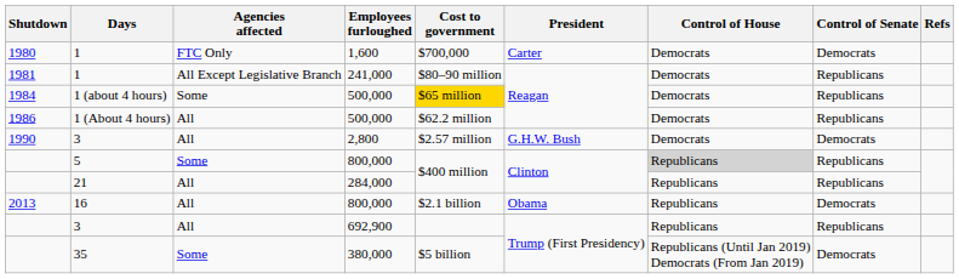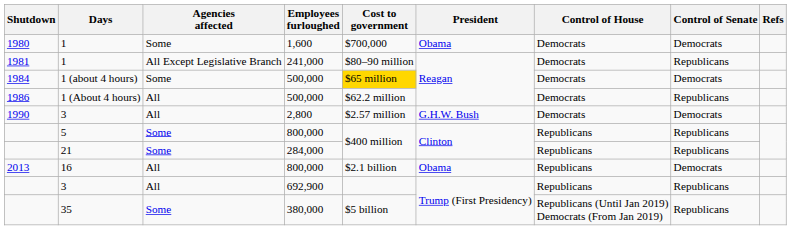 <table class="wikitable sortable floatright">
 <tr>
 <th>Shutdown</th>
 <th>Days</th>
 <th>Agencies<br>affected</th>
 <th>Employees<br>furloughed</th>
 <th>Cost to<br>government</th>
 <th>President</th>
 <th>Control of House</th>
 <th>Control of Senate</th>
 <th>Refs</th>
 </tr>
 <tr>
 <td><a href='#'>1980</a></td>
 <td>1</td>
-<td><a href='#'>FTC</a> Only</td>
+<td>Some</td>
 <td>1,600</td>
 <td>$700,000</td>
-<td><a href='#'>Carter</a></td>
+<td><a href='#'>Obama</a></td>
 <td>Democrats</td>
 <td>Democrats</td>
 <td></td>
 </tr>
 <tr>
 <td><a href='#'>1981</a></td>
 <td>1</td>
 <td>All Except Legislative Branch</td>
 <td>241,000</td>
 <td>$80–90 million</td>
 <td rowspan="3"><a href='#'>Reagan</a></td>
 <td>Democrats</td>
 <td>Republicans</td>
 <td></td>
 </tr>
 <tr>
 <td><a href='#'>1984</a></td>
 <td>1 (about 4 hours)</td>
 <td>Some</td>
 <td>500,000</td>
 <td style="background: gold;">$65 million</td>
 <td>Democrats</td>
-<td>Republicans</td>
+<td>Democrats</td>
 <td></td>
 </tr>
 <tr>
 <td><a href='#'>1986</a></td>
 <td>1 (About 4 hours)</td>
 <td>All</td>
 <td>500,000</td>
 <td>$62.2 million</td>
 <td>Democrats</td>
 <td>Republicans</td>
 <td></td>
 </tr>
 <tr>
 <td><a href='#'>1990</a></td>
 <td>3</td>
 <td>All</td>
 <td>2,800</td>
 <td>$2.57 million</td>
 <td><a href='#'>G.H.W. Bush</a></td>
 <td>Democrats</td>
 <td>Democrats</td>
 <td></td>
 </tr>
 <tr>
 <td><a href='#'></a></td>
 <td>5</td>
 <td><a href='#'>Some</a></td>
 <td>800,000</td>
 <td rowspan="2">$400 million</td>
 <td rowspan="2"><a href='#'>Clinton</a></td>
-<td style="background: lightgrey;">Republicans</td>
+<td>Republicans</td>
 <td>Republicans</td>
 <td rowspan="2"></td>
 </tr>
 <tr>
 <td><a href='#'></a></td>
 <td>21</td>
-<td>All</td>
+<td><a href='#'>Some</a></td>
 <td>284,000</td>
 <td>Republicans</td>
 <td>Republicans</td>
 </tr>
 <tr>
 <td><a href='#'>2013</a></td>
 <td>16</td>
 <td>All</td>
 <td>800,000</td>
 <td>$2.1 billion</td>
 <td><a href='#'>Obama</a></td>
 <td>Republicans</td>
 <td>Democrats</td>
 <td></td>
 </tr>
 <tr>
 <td><a href='#'></a></td>
 <td>3</td>
 <td>All</td>
 <td>692,900</td>
 <td></td>
 <td rowspan="2"><a href='#'>Trump</a> (First Presidency)</td>
 <td>Republicans</td>
 <td>Republicans</td>
 <td></td>
 </tr>
 <tr>
 <td><a href='#'></a></td>
 <td>35</td>
 <td><a href='#'>Some</a></td>
 <td>380,000</td>
 <td>$5 billion</td>
 <td>Republicans (Until Jan 2019)<br>Democrats (From Jan 2019)</td>
-<td>Democrats</td>
+<td>Republicans</td>
 <td></td>
 </tr>
 </table>
